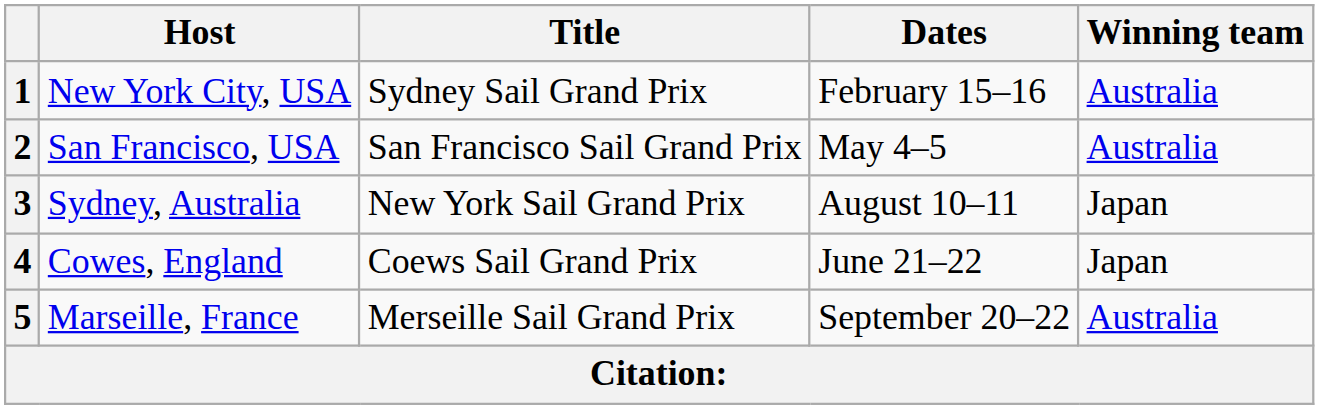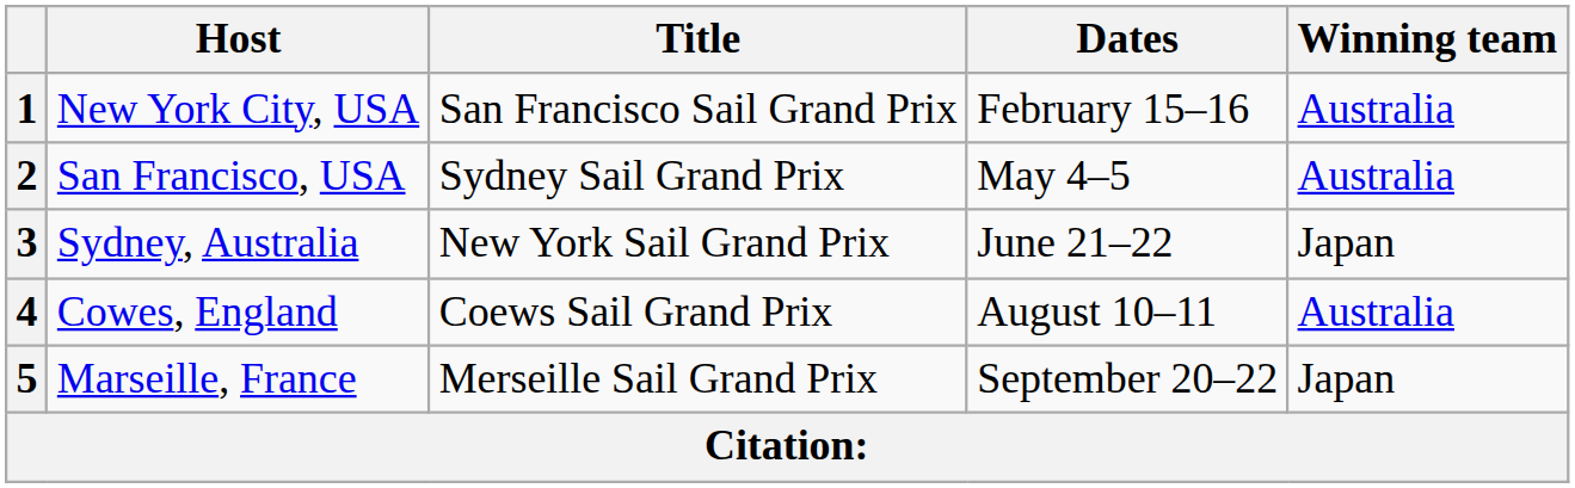 <table class="wikitable">
 <tr>
 <th></th>
 <th>Host</th>
 <th>Title</th>
 <th>Dates</th>
 <th>Winning team</th>
 </tr>
 <tr>
 <th>1</th>
 <td> <a href='#'>New York City</a>, <a href='#'>USA</a></td>
-<td>Sydney Sail Grand Prix</td>
+<td>San Francisco Sail Grand Prix</td>
 <td>February 15–16</td>
 <td> <a href='#'>Australia</a></td>
 </tr>
 <tr>
 <th>2</th>
 <td> <a href='#'>San Francisco</a>, <a href='#'>USA</a></td>
-<td>San Francisco Sail Grand Prix</td>
+<td>Sydney Sail Grand Prix</td>
 <td>May 4–5</td>
 <td> <a href='#'>Australia</a></td>
 </tr>
 <tr>
 <th>3</th>
 <td> <a href='#'>Sydney</a>, <a href='#'>Australia</a></td>
 <td>New York Sail Grand Prix</td>
-<td>August 10–11</td>
+<td>June 21–22</td>
 <td> Japan</td>
 </tr>
 <tr>
 <th>4</th>
 <td> <a href='#'>Cowes</a>, <a href='#'>England</a></td>
 <td>Coews Sail Grand Prix</td>
-<td>June 21–22</td>
-<td> Japan</td>
+<td>August 10–11</td>
+<td> <a href='#'>Australia</a></td>
 </tr>
 <tr>
 <th>5</th>
 <td> <a href='#'>Marseille</a>, <a href='#'>France</a></td>
 <td>Merseille Sail Grand Prix</td>
 <td>September 20–22</td>
-<td> <a href='#'>Australia</a></td>
+<td> Japan</td>
 </tr>
 <tr>
 <th colspan="5">Citation:</th>
 </tr>
 </table>
